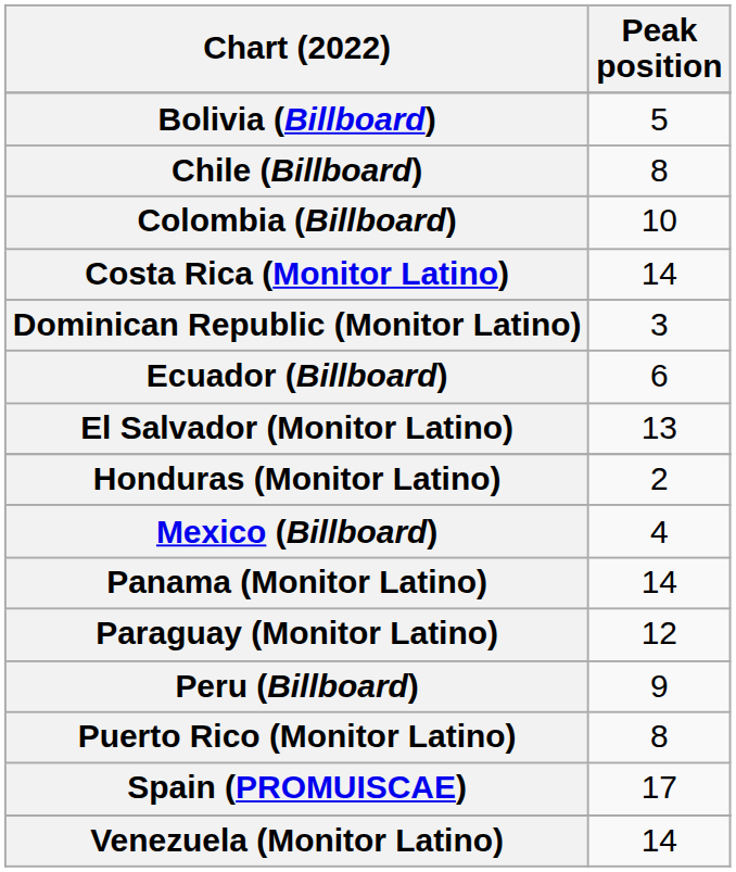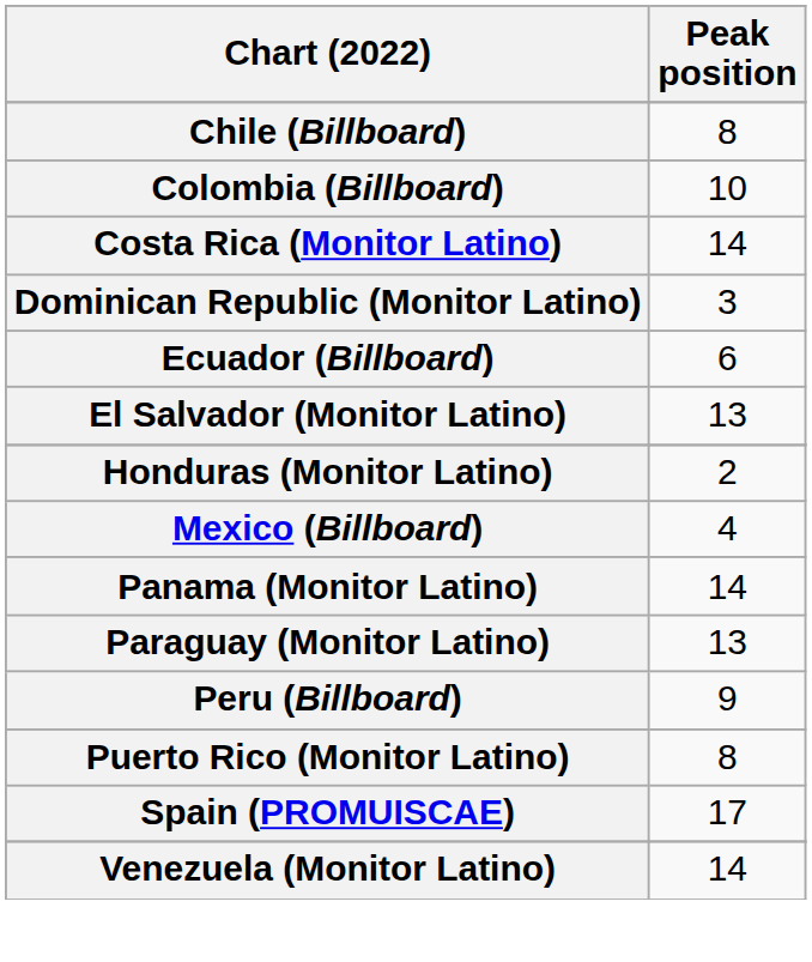 <table class="wikitable sortable plainrowheaders" style="text-align:center">
 <tr>
 <th scope="col">Chart (2022)</th>
 <th scope="col">Peak<br> position</th>
 </tr>
 <tr>
-</tr>
-<tr>
-<th scope="row">Bolivia (<em><a href='#'>Billboard</a></em>)</th>
-<td>5</td>
 </tr>
 <tr>
 <th scope="row">Chile (<em>Billboard</em>)</th>
 <td>8</td>
 </tr>
 <tr>
 <th scope="row">Colombia (<em>Billboard</em>)</th>
 <td>10</td>
 </tr>
 <tr>
 <th scope="row">Costa Rica (<a href='#'>Monitor Latino</a>)</th>
 <td>14</td>
 </tr>
 <tr>
 <th scope="row">Dominican Republic (Monitor Latino)</th>
 <td>3</td>
 </tr>
 <tr>
 <th scope="row">Ecuador (<em>Billboard</em>)</th>
 <td>6</td>
 </tr>
 <tr>
 <th scope="row">El Salvador (Monitor Latino)</th>
 <td>13</td>
 </tr>
 <tr>
 </tr>
 <tr>
 <th scope="row">Honduras (Monitor Latino)</th>
 <td>2</td>
 </tr>
 <tr>
 <th scope="row"><a href='#'>Mexico</a> (<em>Billboard</em>)</th>
 <td>4</td>
 </tr>
 <tr>
 <th scope="row">Panama (Monitor Latino)</th>
 <td>14</td>
 </tr>
 <tr>
 <th scope="row">Paraguay (Monitor Latino)</th>
-<td>12</td>
+<td>13</td>
 </tr>
 <tr>
 <th scope="row">Peru (<em>Billboard</em>)</th>
 <td>9</td>
 </tr>
 <tr>
 <th scope="row">Puerto Rico (Monitor Latino)</th>
 <td>8</td>
 </tr>
 <tr>
 <th scope="row">Spain (<a href='#'>PROMUISCAE</a>)</th>
 <td>17</td>
 </tr>
 <tr>
 </tr>
 <tr>
 </tr>
 <tr>
 </tr>
 <tr>
 <th scope="row">Venezuela (Monitor Latino)</th>
 <td>14</td>
 </tr>
 </table>
